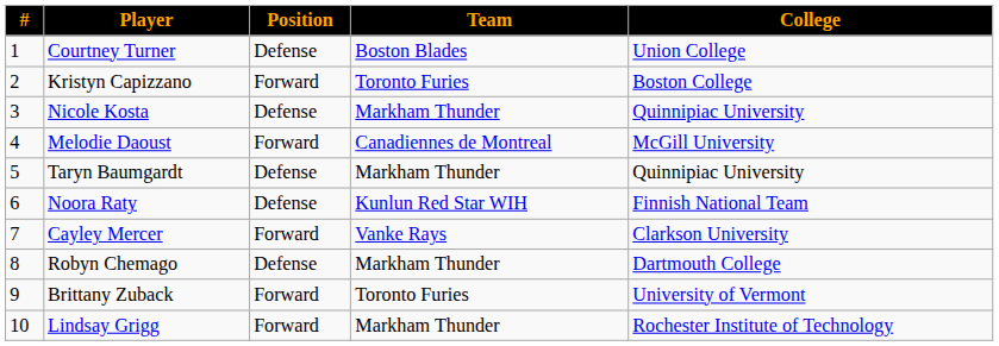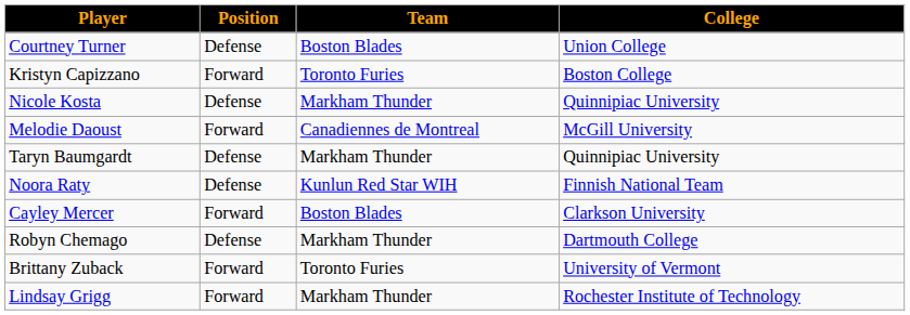 <table class="wikitable" width="65%">
 <tr align="center"  style="background:black;color:orange;">
-<td><strong>#</strong></td>
 <td><strong>Player</strong></td>
 <td><strong>Position</strong></td>
 <td><strong>Team</strong></td>
 <td><strong>College</strong></td>
 </tr>
 <tr>
-<td>1</td>
 <td><a href='#'>Courtney Turner</a></td>
 <td>Defense</td>
 <td><a href='#'>Boston Blades</a></td>
 <td><a href='#'>Union College</a></td>
 </tr>
 <tr>
-<td>2</td>
 <td>Kristyn Capizzano </td>
 <td>Forward</td>
 <td><a href='#'>Toronto Furies</a></td>
 <td><a href='#'>Boston College</a></td>
 </tr>
 <tr>
-<td>3</td>
 <td><a href='#'>Nicole Kosta</a></td>
 <td>Defense</td>
 <td><a href='#'>Markham Thunder</a></td>
 <td><a href='#'>Quinnipiac University</a></td>
 </tr>
 <tr>
-<td>4</td>
 <td><a href='#'>Melodie Daoust</a></td>
 <td>Forward</td>
 <td><a href='#'>Canadiennes de Montreal</a></td>
 <td><a href='#'>McGill University</a></td>
 </tr>
 <tr>
-<td>5</td>
 <td>Taryn Baumgardt</td>
 <td>Defense</td>
 <td>Markham Thunder</td>
 <td>Quinnipiac University</td>
 </tr>
 <tr>
-<td>6</td>
 <td><a href='#'>Noora Raty</a></td>
 <td>Defense</td>
 <td><a href='#'>Kunlun Red Star WIH</a></td>
 <td><a href='#'>Finnish National Team</a></td>
 </tr>
 <tr>
-<td>7</td>
 <td><a href='#'>Cayley Mercer</a></td>
 <td>Forward</td>
-<td><a href='#'>Vanke Rays</a></td>
+<td><a href='#'>Boston Blades</a></td>
 <td><a href='#'>Clarkson University</a></td>
 </tr>
 <tr>
-<td>8</td>
 <td>Robyn Chemago</td>
 <td>Defense</td>
 <td>Markham Thunder</td>
 <td><a href='#'>Dartmouth College</a></td>
 </tr>
 <tr>
-<td>9</td>
 <td>Brittany Zuback</td>
 <td>Forward</td>
 <td>Toronto Furies</td>
 <td><a href='#'>University of Vermont</a></td>
 </tr>
 <tr>
-<td>10</td>
 <td><a href='#'>Lindsay Grigg</a></td>
 <td>Forward</td>
 <td>Markham Thunder</td>
 <td><a href='#'>Rochester Institute of Technology</a></td>
 </tr>
 </table>
